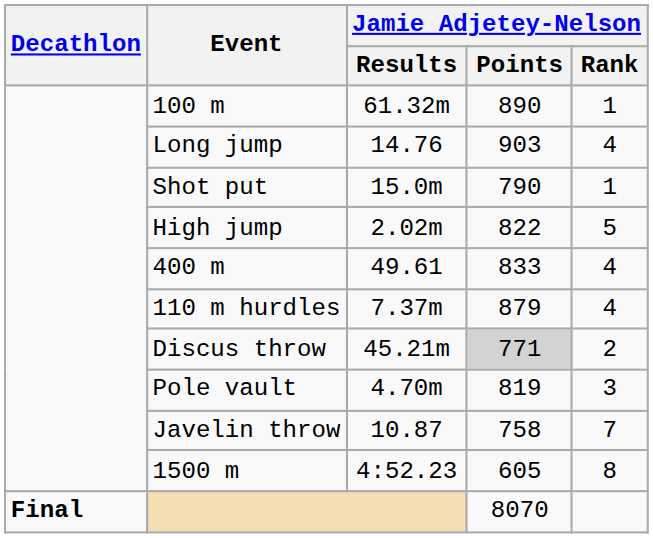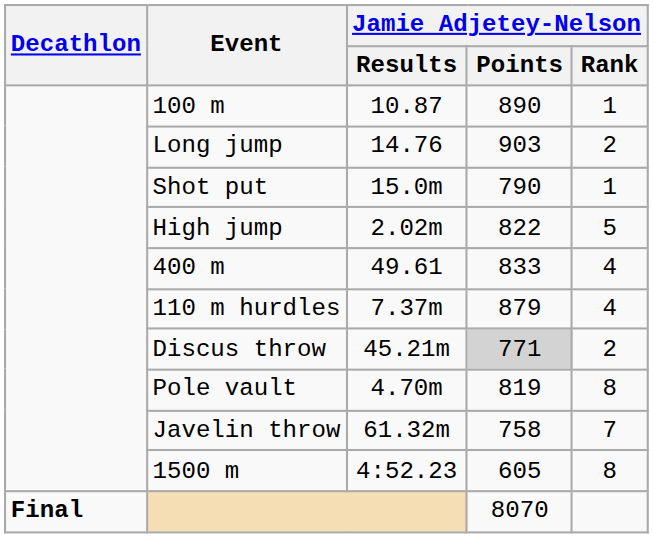 <table class=wikitable style="font-size:90%">
 <tr>
 <th rowspan="2"><a href='#'>Decathlon</a></th>
 <th rowspan="2">Event</th>
 <th colspan="3"><a href='#'>Jamie Adjetey-Nelson</a></th>
 </tr>
 <tr>
 <th>Results</th>
 <th>Points</th>
 <th>Rank</th>
 </tr>
 <tr>
 <td rowspan="10"></td>
 <td>100 m</td>
-<td align=center>61.32m</td>
+<td align=center>10.87</td>
 <td align=center>890</td>
 <td align=center>1</td>
 </tr>
 <tr>
 <td>Long jump</td>
 <td align=center>14.76</td>
 <td align=center>903</td>
-<td align=center>4</td>
+<td align=center>2</td>
 </tr>
 <tr>
 <td>Shot put</td>
 <td align=center>15.0m</td>
 <td align=center>790</td>
 <td align=center>1</td>
 </tr>
 <tr>
 <td>High jump</td>
 <td align=center>2.02m</td>
 <td align=center>822</td>
 <td align=center>5</td>
 </tr>
 <tr>
 <td>400 m</td>
 <td align=center>49.61</td>
 <td align=center>833</td>
 <td align=center>4</td>
 </tr>
 <tr>
 <td>110 m hurdles</td>
 <td align=center>7.37m</td>
 <td align=center>879</td>
 <td align=center>4</td>
 </tr>
 <tr>
 <td>Discus throw</td>
 <td align=center>45.21m</td>
 <td align=center style="background: lightgrey;">771</td>
 <td align=center>2</td>
 </tr>
 <tr>
 <td>Pole vault</td>
 <td align=center>4.70m</td>
 <td align=center>819</td>
-<td align=center>3</td>
+<td align=center>8</td>
 </tr>
 <tr>
 <td>Javelin throw</td>
-<td align=center>10.87</td>
+<td align=center>61.32m</td>
 <td align=center>758</td>
 <td align=center>7</td>
 </tr>
 <tr>
 <td>1500 m</td>
 <td align=center>4:52.23</td>
 <td align=center>605</td>
 <td align=center>8</td>
 </tr>
 <tr>
 <td><strong>Final</strong></td>
 <td colspan="2" style="background:wheat;"></td>
 <td align=center>8070</td>
 <td align=center></td>
 </tr>
 </table>
